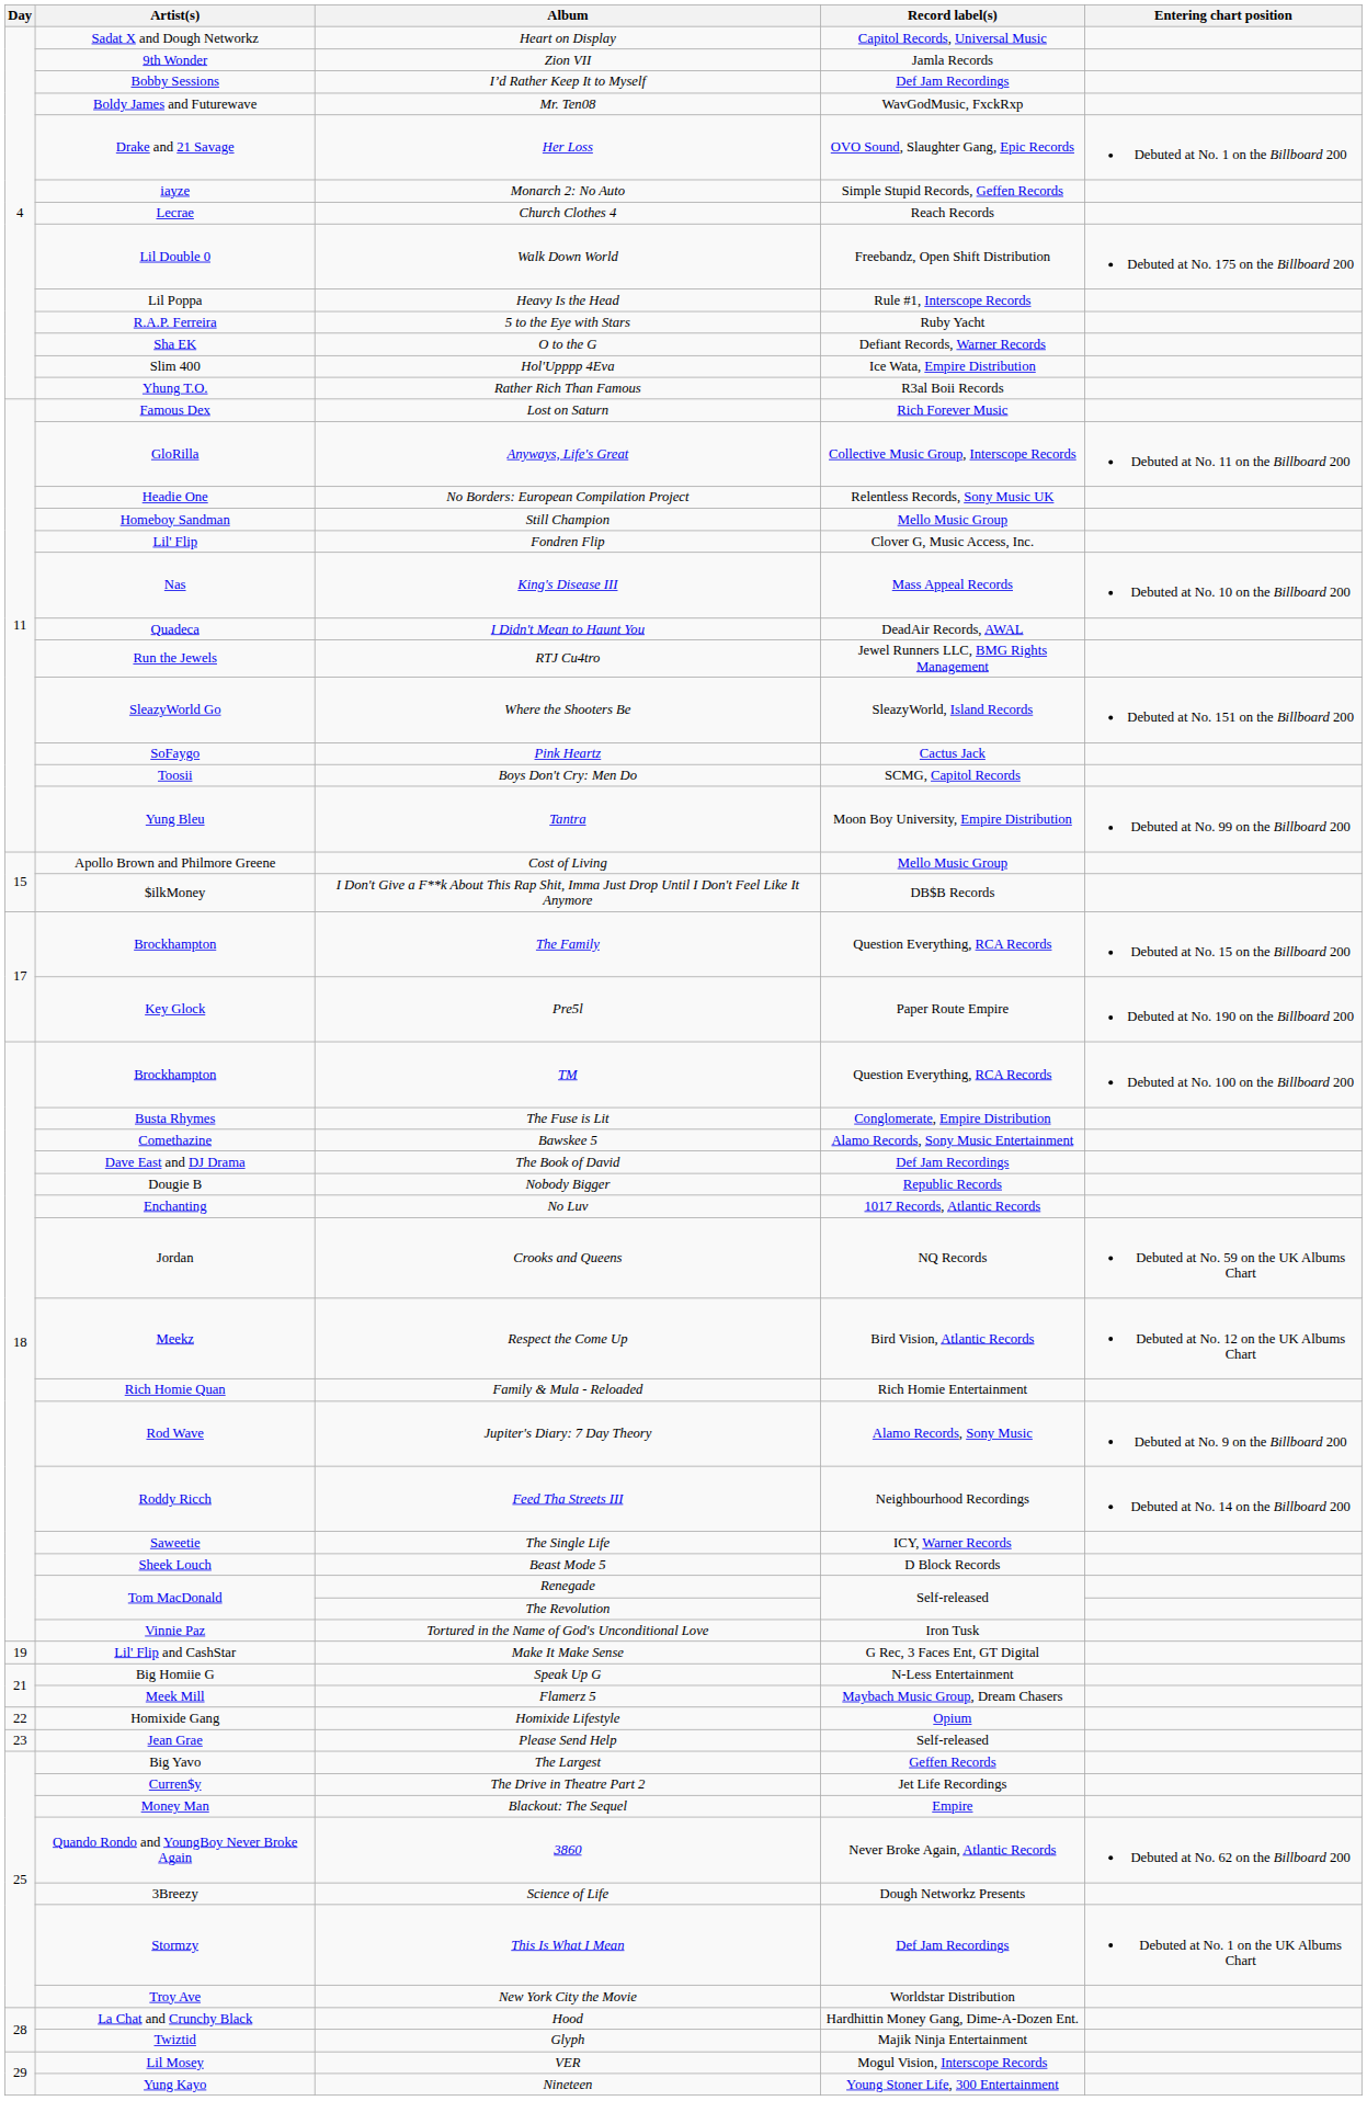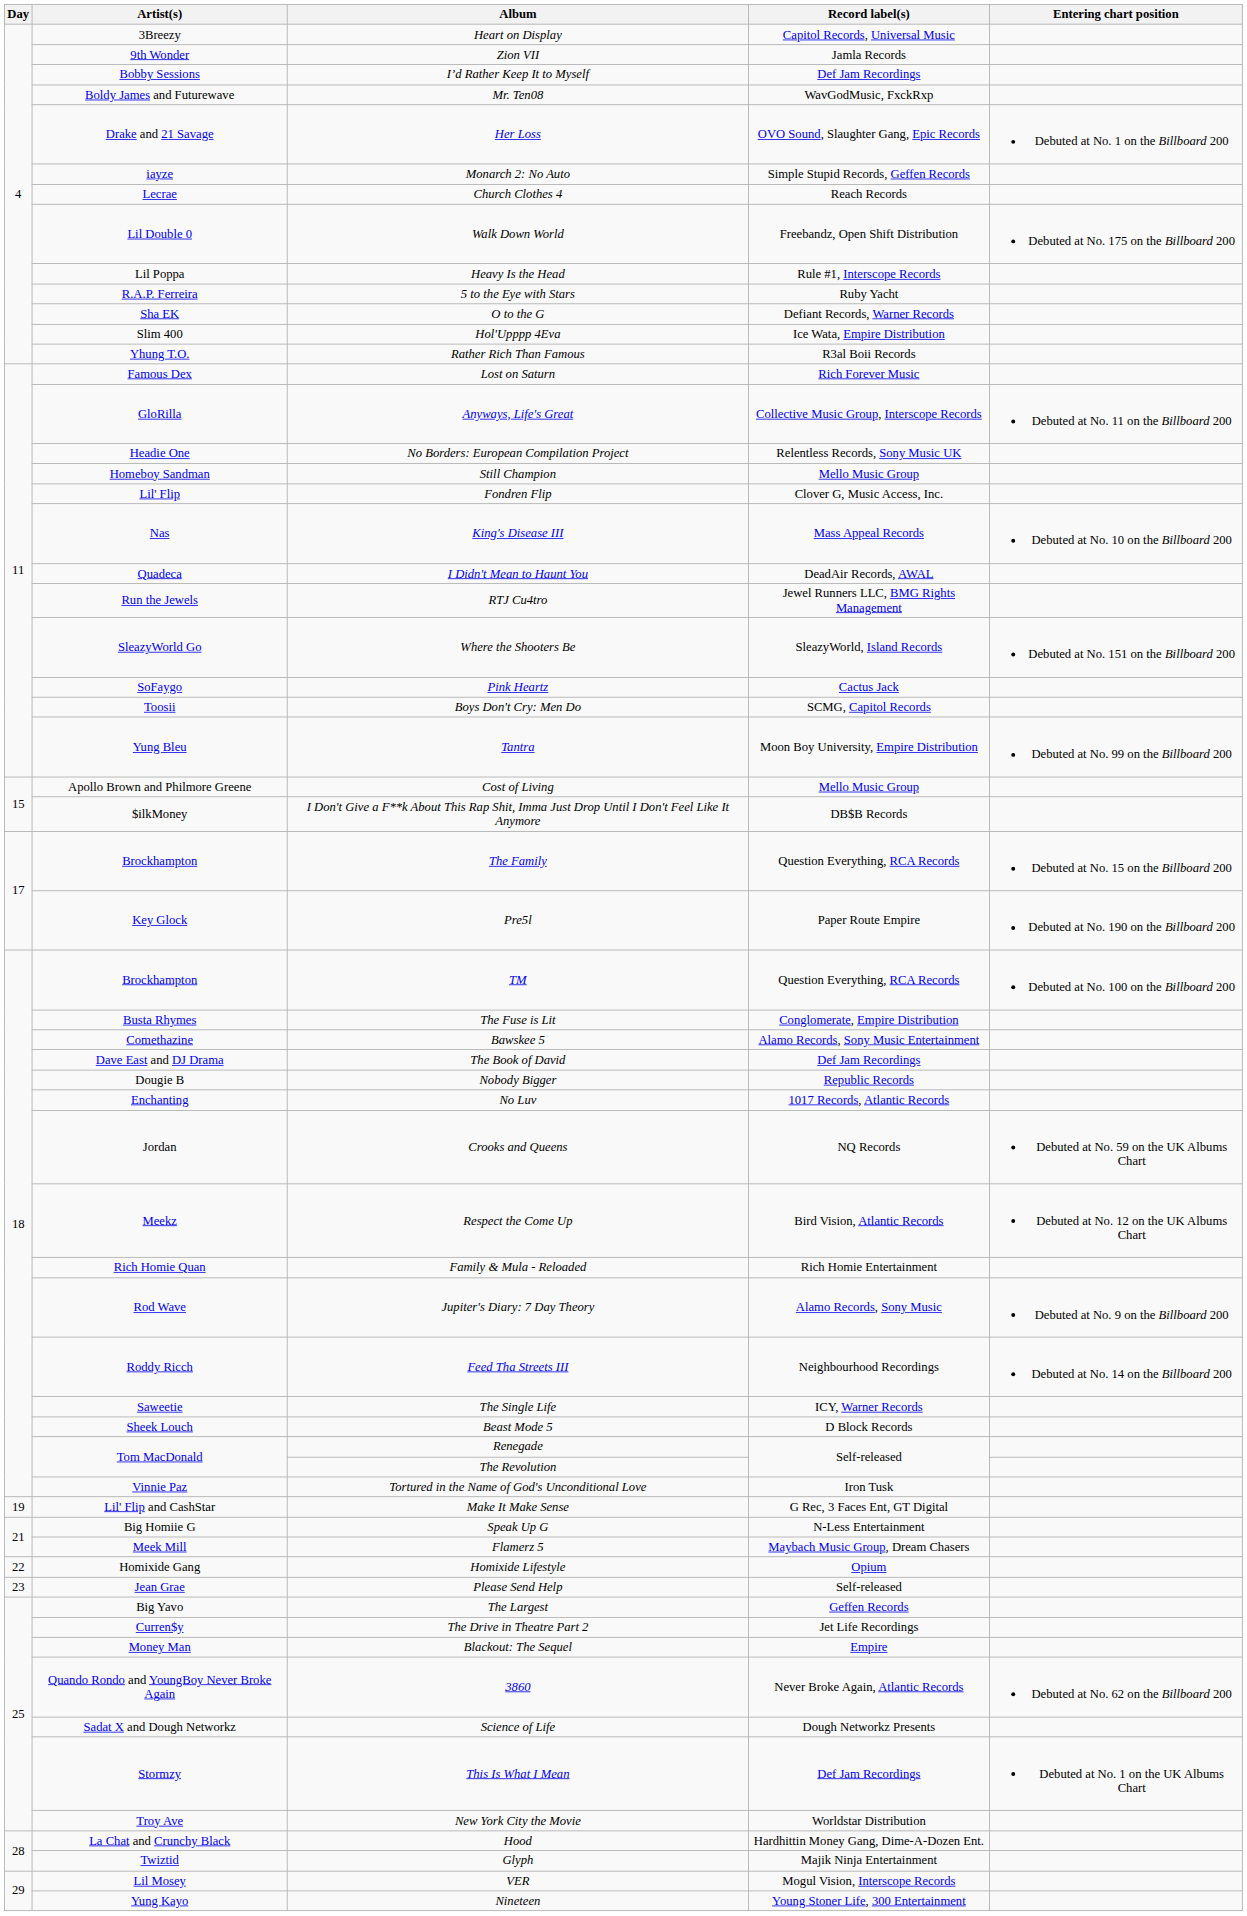 <table class="wikitable" style="text-align:center;">
 <tr>
 <th scope="col">Day</th>
 <th scope="col">Artist(s)</th>
 <th scope="col">Album</th>
 <th scope="col">Record label(s)</th>
 <th>Entering chart position</th>
 </tr>
 <tr>
 <td rowspan="13">4</td>
-<td><a href='#'>Sadat X</a> and Dough Networkz</td>
+<td>3Breezy</td>
 <td><em>Heart on Display</em></td>
 <td><a href='#'>Capitol Records</a>, <a href='#'> Universal Music</a></td>
 <td></td>
 </tr>
 <tr>
 <td><a href='#'>9th Wonder</a></td>
 <td><em>Zion VII</em></td>
 <td>Jamla Records</td>
 <td></td>
 </tr>
 <tr>
 <td><a href='#'>Bobby Sessions</a></td>
 <td><em>I’d Rather Keep It to Myself</em></td>
 <td><a href='#'>Def Jam Recordings</a></td>
 <td></td>
 </tr>
 <tr>
 <td><a href='#'>Boldy James</a> and Futurewave</td>
 <td><em>Mr. Ten08</em></td>
 <td>WavGodMusic, FxckRxp</td>
 <td></td>
 </tr>
 <tr>
 <td><a href='#'>Drake</a> and <a href='#'>21 Savage</a></td>
 <td><em><a href='#'>Her Loss</a></em></td>
 <td><a href='#'>OVO Sound</a>, Slaughter Gang, <a href='#'>Epic Records</a></td>
 <td><br><ul><li>Debuted at No. 1 on the <em>Billboard</em> 200</li></ul></td>
 </tr>
 <tr>
 <td><a href='#'>iayze</a></td>
 <td><em>Monarch 2: No Auto</em></td>
 <td>Simple Stupid Records, <a href='#'>Geffen Records</a></td>
 <td></td>
 </tr>
 <tr>
 <td><a href='#'>Lecrae</a></td>
 <td><em>Church Clothes 4</em></td>
 <td>Reach Records</td>
 <td></td>
 </tr>
 <tr>
 <td><a href='#'>Lil Double 0</a></td>
 <td><em>Walk Down World</em></td>
 <td>Freebandz, Open Shift Distribution</td>
 <td><br><ul><li>Debuted at No. 175 on the <em>Billboard</em> 200</li></ul></td>
 </tr>
 <tr>
 <td>Lil Poppa</td>
 <td><em>Heavy Is the Head</em></td>
 <td>Rule #1, <a href='#'>Interscope Records</a></td>
 <td></td>
 </tr>
 <tr>
 <td><a href='#'>R.A.P. Ferreira</a></td>
 <td><em>5 to the Eye with Stars</em></td>
 <td>Ruby Yacht</td>
 <td></td>
 </tr>
 <tr>
 <td><a href='#'>Sha EK</a></td>
 <td><em>O to the G</em></td>
 <td>Defiant Records, <a href='#'>Warner Records</a></td>
 <td></td>
 </tr>
 <tr>
 <td>Slim 400</td>
 <td><em>Hol'Upppp 4Eva</em></td>
 <td>Ice Wata, <a href='#'>Empire Distribution</a></td>
 <td></td>
 </tr>
 <tr>
 <td><a href='#'>Yhung T.O.</a></td>
 <td><em>Rather Rich Than Famous</em></td>
 <td>R3al Boii Records</td>
 <td></td>
 </tr>
 <tr>
 <td rowspan="12">11</td>
 <td><a href='#'>Famous Dex</a></td>
 <td><em>Lost on Saturn</em></td>
 <td><a href='#'>Rich Forever Music</a></td>
 <td></td>
 </tr>
 <tr>
 <td><a href='#'>GloRilla</a></td>
 <td><em><a href='#'>Anyways, Life's Great</a></em></td>
 <td><a href='#'>Collective Music Group</a>, <a href='#'>Interscope Records</a></td>
 <td><br><ul><li>Debuted at No. 11 on the <em>Billboard</em> 200</li></ul></td>
 </tr>
 <tr>
 <td><a href='#'>Headie One</a></td>
 <td><em>No Borders: European Compilation Project</em></td>
 <td>Relentless Records, <a href='#'>Sony Music UK</a></td>
 <td></td>
 </tr>
 <tr>
 <td><a href='#'>Homeboy Sandman</a></td>
 <td><em>Still Champion</em></td>
 <td><a href='#'>Mello Music Group</a></td>
 <td></td>
 </tr>
 <tr>
 <td><a href='#'>Lil' Flip</a></td>
 <td><em>Fondren Flip</em></td>
 <td>Clover G, Music Access, Inc.</td>
 <td></td>
 </tr>
 <tr>
 <td><a href='#'>Nas</a></td>
 <td><em><a href='#'>King's Disease III</a></em></td>
 <td><a href='#'>Mass Appeal Records</a></td>
 <td><br><ul><li>Debuted at No. 10 on the <em>Billboard</em> 200</li></ul></td>
 </tr>
 <tr>
 <td><a href='#'>Quadeca</a></td>
 <td><em><a href='#'>I Didn't Mean to Haunt You</a></em></td>
 <td>DeadAir Records, <a href='#'>AWAL</a></td>
 <td></td>
 </tr>
 <tr>
 <td><a href='#'>Run the Jewels</a></td>
 <td><em>RTJ Cu4tro</em></td>
 <td>Jewel Runners LLC, <a href='#'>BMG Rights Management</a></td>
 <td></td>
 </tr>
 <tr>
 <td><a href='#'>SleazyWorld Go</a></td>
 <td><em>Where the Shooters Be</em></td>
 <td>SleazyWorld, <a href='#'>Island Records</a></td>
 <td><br><ul><li>Debuted at No. 151 on the <em>Billboard</em> 200</li></ul></td>
 </tr>
 <tr>
 <td><a href='#'>SoFaygo</a></td>
 <td><em><a href='#'>Pink Heartz</a></em></td>
 <td><a href='#'>Cactus Jack</a></td>
 <td></td>
 </tr>
 <tr>
 <td><a href='#'>Toosii</a></td>
 <td><em>Boys Don't Cry: Men Do</em></td>
 <td>SCMG, <a href='#'>Capitol Records</a></td>
 <td></td>
 </tr>
 <tr>
 <td><a href='#'>Yung Bleu</a></td>
 <td><em><a href='#'>Tantra</a></em></td>
 <td>Moon Boy University, <a href='#'>Empire Distribution</a></td>
 <td><br><ul><li>Debuted at No. 99 on the <em>Billboard</em> 200</li></ul></td>
 </tr>
 <tr>
 <td rowspan="2">15</td>
 <td>Apollo Brown and Philmore Greene</td>
 <td><em>Cost of Living</em></td>
 <td><a href='#'>Mello Music Group</a></td>
 <td></td>
 </tr>
 <tr>
 <td>$ilkMoney</td>
 <td><em>I Don't Give a F**k About This Rap Shit, Imma Just Drop Until I Don't Feel Like It Anymore</em></td>
 <td>DB$B Records</td>
 <td></td>
 </tr>
 <tr>
 <td rowspan="2">17</td>
 <td><a href='#'>Brockhampton</a></td>
 <td><em><a href='#'>The Family</a></em></td>
 <td>Question Everything, <a href='#'>RCA Records</a></td>
 <td><br><ul><li>Debuted at No. 15 on the <em>Billboard</em> 200</li></ul></td>
 </tr>
 <tr>
 <td><a href='#'>Key Glock</a></td>
 <td><em>Pre5l</em></td>
 <td>Paper Route Empire</td>
 <td><br><ul><li>Debuted at No. 190 on the <em>Billboard</em> 200</li></ul></td>
 </tr>
 <tr>
 <td rowspan="16">18</td>
 <td><a href='#'>Brockhampton</a></td>
 <td><em><a href='#'>TM</a></em></td>
 <td>Question Everything, <a href='#'>RCA Records</a></td>
 <td><br><ul><li>Debuted at No. 100 on the <em>Billboard</em> 200</li></ul></td>
 </tr>
 <tr>
 <td><a href='#'>Busta Rhymes</a></td>
 <td><em>The Fuse is Lit</em></td>
 <td><a href='#'>Conglomerate</a>, <a href='#'>Empire Distribution</a></td>
 <td></td>
 </tr>
 <tr>
 <td><a href='#'>Comethazine</a></td>
 <td><em>Bawskee 5</em></td>
 <td><a href='#'>Alamo Records</a>, <a href='#'>Sony Music Entertainment</a></td>
 <td></td>
 </tr>
 <tr>
 <td><a href='#'>Dave East</a> and <a href='#'>DJ Drama</a></td>
 <td><em>The Book of David</em></td>
 <td><a href='#'>Def Jam Recordings</a></td>
 <td></td>
 </tr>
 <tr>
 <td>Dougie B</td>
 <td><em>Nobody Bigger</em></td>
 <td><a href='#'>Republic Records</a></td>
 <td></td>
 </tr>
 <tr>
 <td><a href='#'>Enchanting</a></td>
 <td><em>No Luv</em></td>
 <td><a href='#'>1017 Records</a>, <a href='#'>Atlantic Records</a></td>
 <td></td>
 </tr>
 <tr>
 <td>Jordan</td>
 <td><em>Crooks and Queens</em></td>
 <td>NQ Records</td>
 <td><br><ul><li>Debuted at No. 59 on the UK Albums Chart</li></ul></td>
 </tr>
 <tr>
 <td><a href='#'>Meekz</a></td>
 <td><em>Respect the Come Up</em></td>
 <td>Bird Vision, <a href='#'>Atlantic Records</a></td>
 <td><br><ul><li>Debuted at No. 12 on the UK Albums Chart</li></ul></td>
 </tr>
 <tr>
 <td><a href='#'>Rich Homie Quan</a></td>
 <td><em>Family & Mula - Reloaded</em></td>
 <td>Rich Homie Entertainment</td>
 <td></td>
 </tr>
 <tr>
 <td><a href='#'>Rod Wave</a></td>
 <td><em>Jupiter's Diary: 7 Day Theory</em></td>
 <td><a href='#'>Alamo Records</a>, <a href='#'>Sony Music</a></td>
 <td><br><ul><li>Debuted at No. 9 on the <em>Billboard</em> 200</li></ul></td>
 </tr>
 <tr>
 <td><a href='#'>Roddy Ricch</a></td>
 <td><em><a href='#'>Feed Tha Streets III</a></em></td>
 <td>Neighbourhood Recordings</td>
 <td><br><ul><li>Debuted at No. 14 on the <em>Billboard</em> 200</li></ul></td>
 </tr>
 <tr>
 <td><a href='#'>Saweetie</a></td>
 <td><em>The Single Life</em></td>
 <td>ICY, <a href='#'>Warner Records</a></td>
 <td></td>
 </tr>
 <tr>
 <td><a href='#'>Sheek Louch</a></td>
 <td><em>Beast Mode 5</em></td>
 <td>D Block Records</td>
 <td></td>
 </tr>
 <tr>
 <td rowspan="2"><a href='#'>Tom MacDonald</a></td>
 <td><em>Renegade</em></td>
 <td rowspan="2">Self-released</td>
 <td></td>
 </tr>
 <tr>
 <td><em>The Revolution</em></td>
 <td></td>
 </tr>
 <tr>
 <td><a href='#'>Vinnie Paz</a></td>
 <td><em>Tortured in the Name of God's Unconditional Love</em></td>
 <td>Iron Tusk</td>
 <td></td>
 </tr>
 <tr>
 <td>19</td>
 <td><a href='#'>Lil' Flip</a> and CashStar</td>
 <td><em>Make It Make Sense</em></td>
 <td>G Rec, 3 Faces Ent, GT Digital</td>
 <td></td>
 </tr>
 <tr>
 <td rowspan="2">21</td>
 <td>Big Homiie G</td>
 <td><em>Speak Up G</em></td>
 <td>N-Less Entertainment</td>
 <td></td>
 </tr>
 <tr>
 <td><a href='#'>Meek Mill</a></td>
 <td><em>Flamerz 5</em></td>
 <td><a href='#'>Maybach Music Group</a>, Dream Chasers</td>
 <td></td>
 </tr>
 <tr>
 <td>22</td>
 <td>Homixide Gang</td>
 <td><em>Homixide Lifestyle</em></td>
 <td><a href='#'>Opium</a></td>
 <td></td>
 </tr>
 <tr>
 <td>23</td>
 <td><a href='#'>Jean Grae</a></td>
 <td><em>Please Send Help</em></td>
 <td>Self-released</td>
 <td></td>
 </tr>
 <tr>
 <td rowspan="7">25</td>
 <td>Big Yavo</td>
 <td><em>The Largest</em></td>
 <td><a href='#'>Geffen Records</a></td>
 <td></td>
 </tr>
 <tr>
 <td><a href='#'>Curren$y</a></td>
 <td><em>The Drive in Theatre Part 2</em></td>
 <td>Jet Life Recordings</td>
 <td></td>
 </tr>
 <tr>
 <td><a href='#'>Money Man</a></td>
 <td><em>Blackout: The Sequel</em></td>
 <td><a href='#'>Empire</a></td>
 <td></td>
 </tr>
 <tr>
 <td><a href='#'>Quando Rondo</a> and <a href='#'>YoungBoy Never Broke Again</a></td>
 <td><em><a href='#'>3860</a></em></td>
 <td>Never Broke Again, <a href='#'>Atlantic Records</a></td>
 <td><br><ul><li>Debuted at No. 62 on the <em>Billboard</em> 200</li></ul></td>
 </tr>
 <tr>
-<td>3Breezy</td>
+<td><a href='#'>Sadat X</a> and Dough Networkz</td>
 <td><em>Science of Life</em></td>
 <td>Dough Networkz Presents</td>
 <td></td>
 </tr>
 <tr>
 <td><a href='#'>Stormzy</a></td>
 <td><em><a href='#'>This Is What I Mean</a></em></td>
 <td><a href='#'>Def Jam Recordings</a></td>
 <td><br><ul><li>Debuted at No. 1 on the UK Albums Chart</li></ul></td>
 </tr>
 <tr>
 <td><a href='#'>Troy Ave</a></td>
 <td><em>New York City the Movie</em></td>
 <td>Worldstar Distribution</td>
 <td></td>
 </tr>
 <tr>
 <td rowspan="2">28</td>
 <td><a href='#'>La Chat</a> and <a href='#'>Crunchy Black</a></td>
 <td><em>Hood</em></td>
 <td>Hardhittin Money Gang, Dime-A-Dozen Ent.</td>
 <td></td>
 </tr>
 <tr>
 <td><a href='#'>Twiztid</a></td>
 <td><em>Glyph</em></td>
 <td>Majik Ninja Entertainment</td>
 <td></td>
 </tr>
 <tr>
 <td rowspan="2">29</td>
 <td><a href='#'>Lil Mosey</a></td>
 <td><em>VER</em></td>
 <td>Mogul Vision, <a href='#'>Interscope Records</a></td>
 <td></td>
 </tr>
 <tr>
 <td><a href='#'>Yung Kayo</a></td>
 <td><em>Nineteen</em></td>
 <td><a href='#'>Young Stoner Life</a>, <a href='#'>300 Entertainment</a></td>
 <td></td>
 </tr>
 </table>
